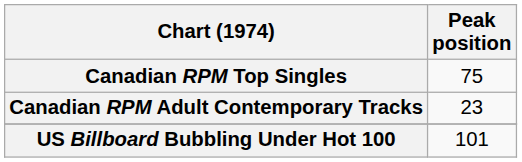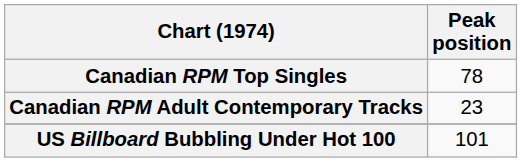 <table class="wikitable sortable plainrowheaders" style="text-align:center">
 <tr>
 <th scope="col">Chart (1974)</th>
 <th scope="col">Peak<br>position</th>
 </tr>
 <tr>
 <th scope="row">Canadian <em>RPM</em> Top Singles</th>
-<td>75</td>
+<td>78</td>
 </tr>
 <tr>
 <th scope="row">Canadian <em>RPM</em> Adult Contemporary Tracks</th>
 <td>23</td>
 </tr>
 <tr>
 </tr>
 <tr>
 <th scope="row">US <em>Billboard</em> Bubbling Under Hot 100</th>
 <td>101</td>
 </tr>
 </table>
